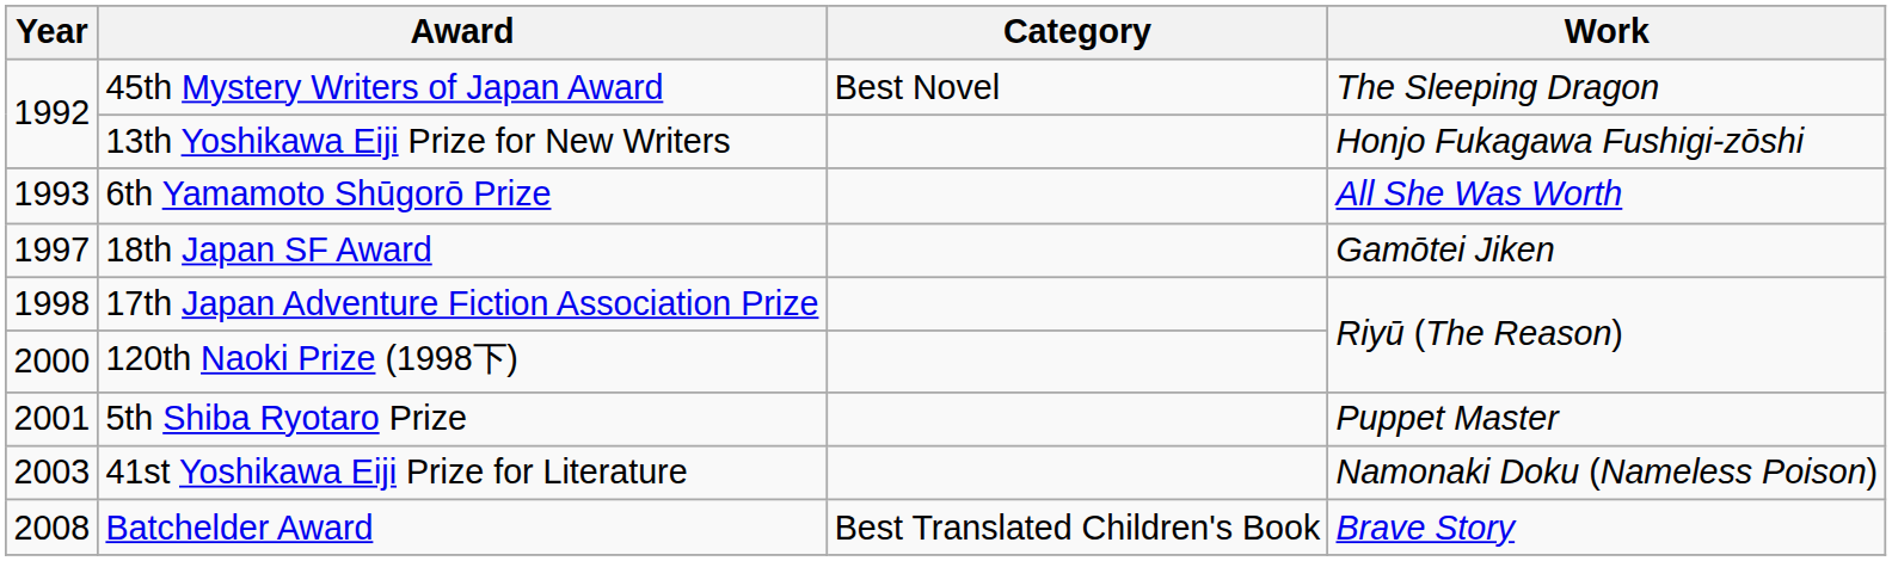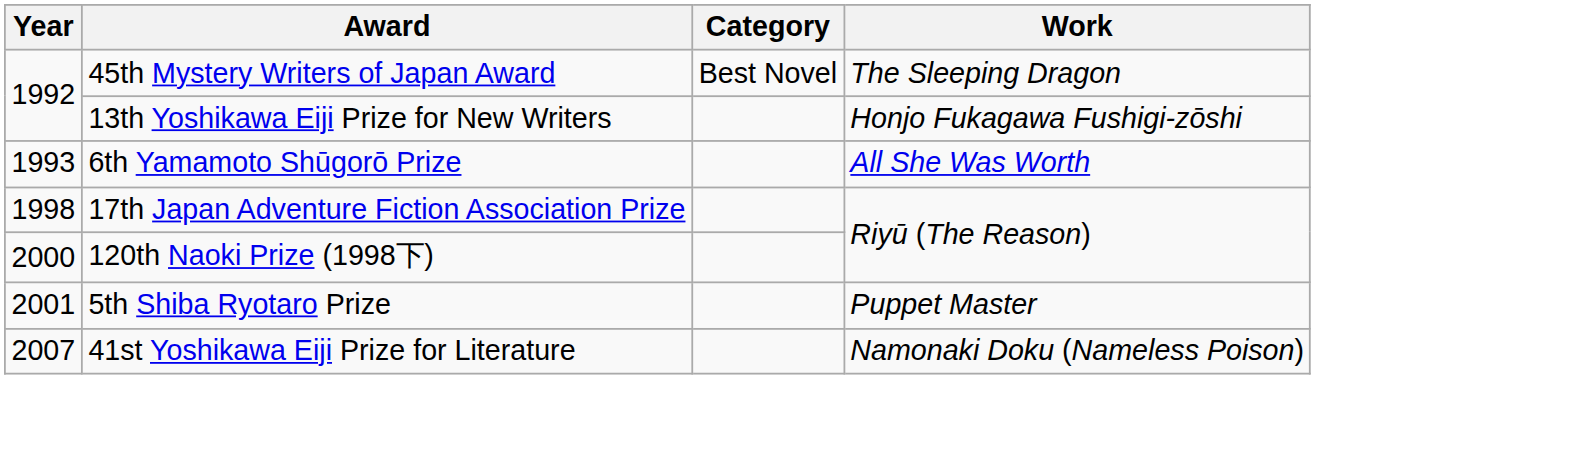 <table class="wikitable sortable">
 <tr>
 <th>Year</th>
 <th>Award</th>
 <th>Category</th>
 <th>Work</th>
 </tr>
 <tr>
 <td rowspan="2">1992</td>
 <td>45th <a href='#'>Mystery Writers of Japan Award</a></td>
 <td>Best Novel</td>
 <td><em>The Sleeping Dragon</em></td>
 </tr>
 <tr>
 <td>13th <a href='#'>Yoshikawa Eiji</a> Prize for New Writers</td>
 <td></td>
 <td><em>Honjo Fukagawa Fushigi-zōshi</em></td>
 </tr>
 <tr>
 <td>1993</td>
 <td>6th <a href='#'>Yamamoto Shūgorō Prize</a></td>
 <td></td>
 <td><em><a href='#'>All She Was Worth</a></em></td>
 </tr>
 <tr>
-<td>1997</td>
-<td>18th <a href='#'>Japan SF Award</a></td>
-<td></td>
-<td><em>Gamōtei Jiken</em></td>
-</tr>
-<tr>
 <td>1998</td>
 <td>17th <a href='#'>Japan Adventure Fiction Association Prize</a></td>
 <td></td>
 <td rowspan="2"><em>Riyū</em> (<em>The Reason</em>)</td>
 </tr>
 <tr>
 <td>2000</td>
 <td>120th <a href='#'>Naoki Prize</a> (1998下)</td>
 <td></td>
 </tr>
 <tr>
 <td>2001</td>
 <td>5th <a href='#'>Shiba Ryotaro</a> Prize</td>
 <td></td>
 <td><em>Puppet Master</em></td>
 </tr>
 <tr>
-<td>2003</td>
+<td>2007</td>
 <td>41st <a href='#'>Yoshikawa Eiji</a> Prize for Literature</td>
 <td></td>
 <td><em>Namonaki Doku</em> (<em>Nameless Poison</em>)</td>
 </tr>
-<tr>
-<td>2008</td>
-<td><a href='#'>Batchelder Award</a></td>
-<td>Best Translated Children's Book</td>
-<td><em><a href='#'>Brave Story</a></em></td>
-</tr>
 </table>
